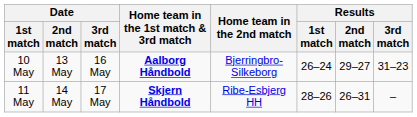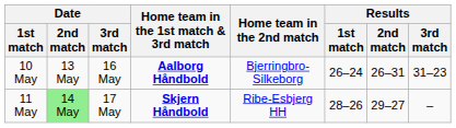 <table class="wikitable" style="text-align:center; margin-left:1em;">
 <tr>
 <th colspan="3">Date</th>
 <th rowspan="2" style="width:220px;">Home team in the 1st match & 3rd match</th>
 <th rowspan="2" style="width:180px;">Home team in the 2nd match</th>
 <th colspan="3">Results</th>
 </tr>
 <tr>
 <th style="width:50px;">1st match</th>
 <th style="width:50px;">2nd match</th>
 <th style="width:50px;">3rd match</th>
 <th style="width:50px;">1st match</th>
 <th style="width:50px;">2nd match</th>
 <th style="width:50px;">3rd match</th>
 </tr>
 <tr>
 <td>10 May</td>
 <td>13 May</td>
 <td>16 May</td>
 <td><strong><a href='#'>Aalborg Håndbold</a></strong></td>
 <td><a href='#'>Bjerringbro-Silkeborg</a></td>
 <td>26–24</td>
-<td>29–27</td>
+<td>26–31</td>
 <td>31–23</td>
 </tr>
 <tr>
 <td>11 May</td>
-<td>14 May</td>
+<td style="background: lightgreen;">14 May</td>
 <td>17 May</td>
 <td><strong><a href='#'>Skjern Håndbold</a></strong></td>
 <td><a href='#'>Ribe-Esbjerg HH</a></td>
 <td>28–26</td>
-<td>26–31</td>
+<td>29–27</td>
 <td>–</td>
 </tr>
 </table>
